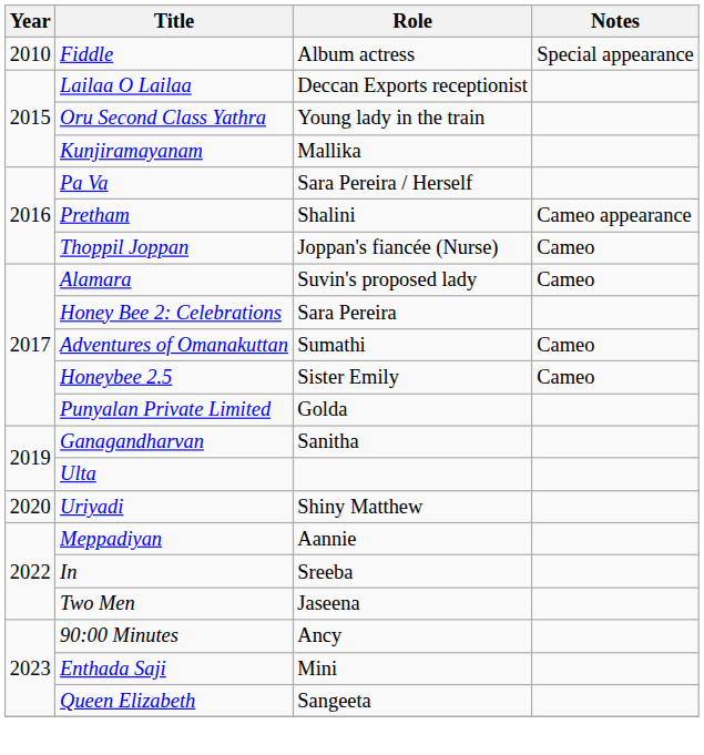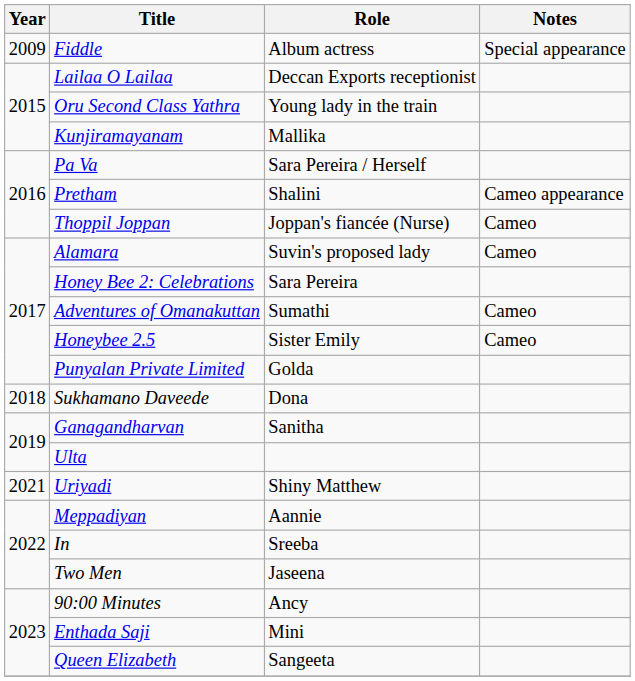 <table class="wikitable sortable">
 <tr>
 <th scope="col">Year</th>
 <th scope="col">Title</th>
 <th scope="col">Role</th>
 <th scope="col" class="unsortable">Notes</th>
 </tr>
 <tr>
-<td>2010</td>
+<td>2009</td>
 <td><em><a href='#'>Fiddle</a></em></td>
 <td>Album actress</td>
 <td>Special appearance</td>
 </tr>
 <tr>
 <td rowspan=3>2015</td>
 <td><em><a href='#'>Lailaa O Lailaa</a></em></td>
 <td>Deccan Exports receptionist</td>
 <td></td>
 </tr>
 <tr>
 <td><em><a href='#'>Oru Second Class Yathra</a></em></td>
 <td>Young lady in the train</td>
 <td></td>
 </tr>
 <tr>
 <td><em><a href='#'>Kunjiramayanam</a></em></td>
 <td>Mallika</td>
 <td></td>
 </tr>
 <tr>
 <td rowspan=3>2016</td>
 <td><em><a href='#'>Pa Va</a></em></td>
 <td>Sara Pereira / Herself</td>
 <td></td>
 </tr>
 <tr>
 <td><em><a href='#'>Pretham</a></em></td>
 <td>Shalini</td>
 <td>Cameo appearance</td>
 </tr>
 <tr>
 <td><em><a href='#'>Thoppil Joppan</a></em></td>
 <td>Joppan's fiancée (Nurse)</td>
 <td>Cameo</td>
 </tr>
 <tr>
 <td rowspan=5>2017</td>
 <td><em><a href='#'>Alamara</a></em></td>
 <td>Suvin's proposed lady</td>
 <td>Cameo</td>
 </tr>
 <tr>
 <td><em><a href='#'>Honey Bee 2: Celebrations</a></em></td>
 <td>Sara Pereira</td>
 <td></td>
 </tr>
 <tr>
 <td><em><a href='#'>Adventures of Omanakuttan</a></em></td>
 <td>Sumathi</td>
 <td>Cameo</td>
 </tr>
 <tr>
 <td><em><a href='#'>Honeybee 2.5</a></em></td>
 <td>Sister Emily</td>
 <td>Cameo</td>
 </tr>
 <tr>
 <td><em><a href='#'>Punyalan Private Limited</a></em></td>
 <td>Golda</td>
 <td></td>
 </tr>
 <tr>
+<td>2018</td>
+<td><em>Sukhamano Daveede</em></td>
+<td>Dona</td>
+<td></td>
+</tr>
+<tr>
 <td rowspan=2>2019</td>
 <td><em><a href='#'>Ganagandharvan</a></em></td>
 <td>Sanitha</td>
 <td></td>
 </tr>
 <tr>
 <td><em><a href='#'>Ulta</a></em></td>
 <td></td>
 <td></td>
 </tr>
 <tr>
-<td>2020</td>
+<td>2021</td>
 <td><em><a href='#'>Uriyadi</a></em></td>
 <td>Shiny Matthew</td>
 <td></td>
 </tr>
 <tr>
 <td rowspan=3>2022</td>
 <td><em><a href='#'>Meppadiyan</a></em></td>
 <td>Aannie</td>
 <td></td>
 </tr>
 <tr>
 <td><em>In</em></td>
 <td>Sreeba</td>
 <td></td>
 </tr>
 <tr>
 <td><em>Two Men</em></td>
 <td>Jaseena</td>
 <td></td>
 </tr>
 <tr>
 <td rowspan=3>2023</td>
 <td><em>90:00 Minutes</em></td>
 <td>Ancy</td>
 <td></td>
 </tr>
 <tr>
 <td><em><a href='#'>Enthada Saji</a></em></td>
 <td>Mini</td>
 <td></td>
 </tr>
 <tr>
 <td><em><a href='#'>Queen Elizabeth</a></em></td>
 <td>Sangeeta</td>
 <td></td>
 </tr>
 <tr>
 </tr>
 </table>
